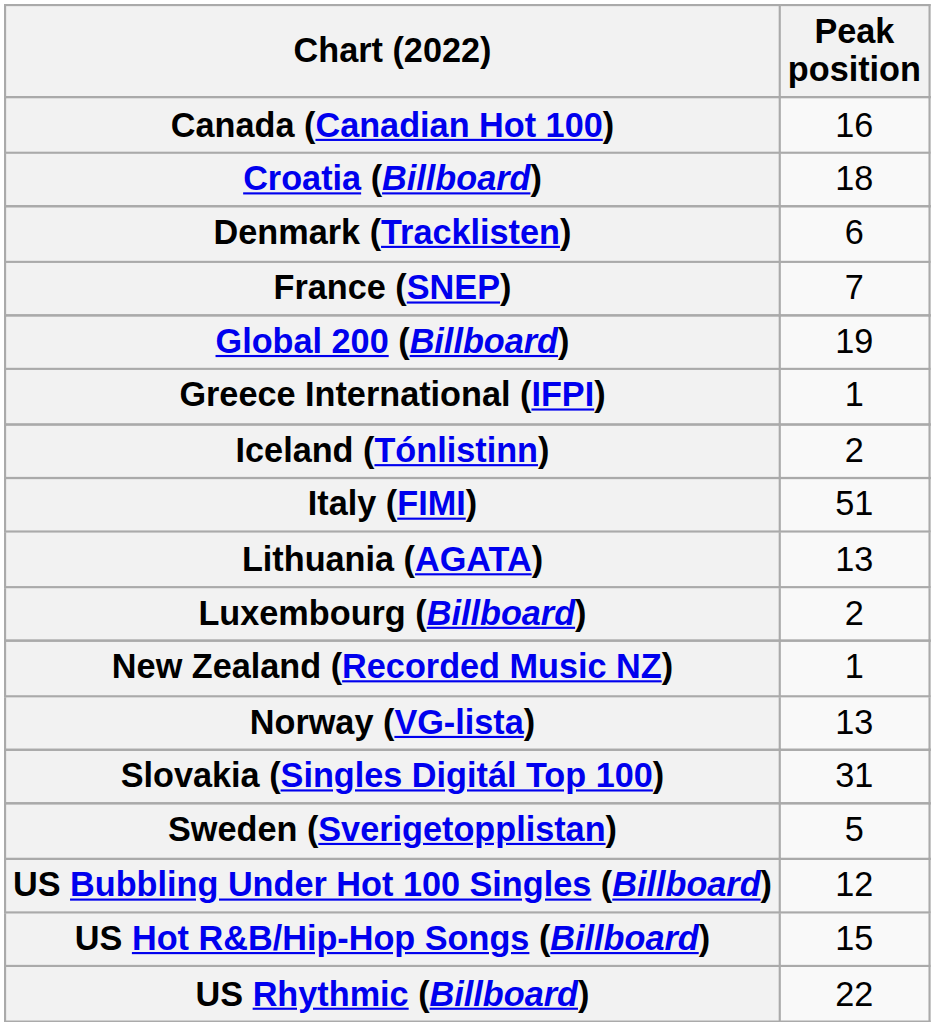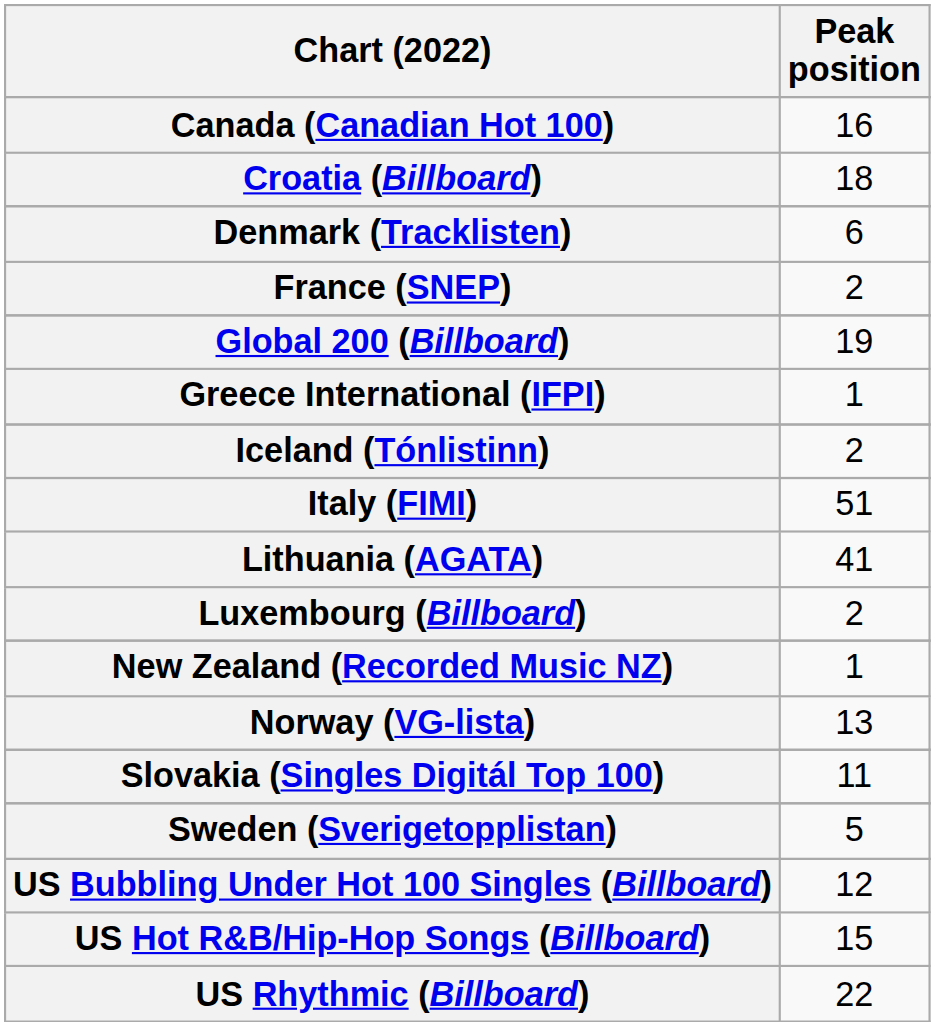 <table class="wikitable sortable plainrowheaders" style="text-align:center">
 <tr>
 <th scope="col">Chart (2022)</th>
 <th scope="col">Peak<br>position</th>
 </tr>
 <tr>
 </tr>
 <tr>
 </tr>
 <tr>
 </tr>
 <tr>
 </tr>
 <tr>
 <th scope="row">Canada (<a href='#'>Canadian Hot 100</a>)</th>
 <td>16</td>
 </tr>
 <tr>
 <th scope="row"><a href='#'>Croatia</a> (<em><a href='#'>Billboard</a></em>)</th>
 <td>18</td>
 </tr>
 <tr>
 </tr>
 <tr>
 <th scope="row">Denmark (<a href='#'>Tracklisten</a>)</th>
 <td>6</td>
 </tr>
 <tr>
 <th scope="row">France (<a href='#'>SNEP</a>)</th>
-<td>7</td>
+<td>2</td>
 </tr>
 <tr>
 </tr>
 <tr>
 <th scope="row"><a href='#'>Global 200</a> (<em><a href='#'>Billboard</a></em>)</th>
 <td>19</td>
 </tr>
 <tr>
 <th scope="row">Greece International (<a href='#'>IFPI</a>)</th>
 <td>1</td>
 </tr>
 <tr>
 </tr>
 <tr>
 <th scope="row">Iceland (<a href='#'>Tónlistinn</a>)</th>
 <td>2</td>
 </tr>
 <tr>
 </tr>
 <tr>
 <th scope="row">Italy (<a href='#'>FIMI</a>)</th>
 <td>51</td>
 </tr>
 <tr>
 <th scope="row">Lithuania (<a href='#'>AGATA</a>)</th>
-<td>13</td>
+<td>41</td>
 </tr>
 <tr>
 <th scope="row">Luxembourg (<em><a href='#'>Billboard</a></em>)</th>
 <td>2</td>
 </tr>
 <tr>
 </tr>
 <tr>
 <th scope="row">New Zealand (<a href='#'>Recorded Music NZ</a>)</th>
 <td>1</td>
 </tr>
 <tr>
 <th scope="row">Norway (<a href='#'>VG-lista</a>)</th>
 <td>13</td>
 </tr>
 <tr>
 </tr>
 <tr>
 <th scope="row">Slovakia (<a href='#'>Singles Digitál Top 100</a>)</th>
-<td>31</td>
+<td>11</td>
 </tr>
 <tr>
 </tr>
 <tr>
 <th scope="row">Sweden (<a href='#'>Sverigetopplistan</a>)</th>
 <td>5</td>
 </tr>
 <tr>
 </tr>
 <tr>
 </tr>
 <tr>
 </tr>
 <tr>
 </tr>
 <tr>
 <th scope="row">US <a href='#'>Bubbling Under Hot 100 Singles</a> (<em><a href='#'>Billboard</a></em>)</th>
 <td>12</td>
 </tr>
 <tr>
 <th scope="row">US <a href='#'>Hot R&B/Hip-Hop Songs</a> (<em><a href='#'>Billboard</a></em>)</th>
 <td>15</td>
 </tr>
 <tr>
 <th scope="row">US <a href='#'>Rhythmic</a> (<em><a href='#'>Billboard</a></em>)</th>
 <td>22</td>
 </tr>
 </table>
